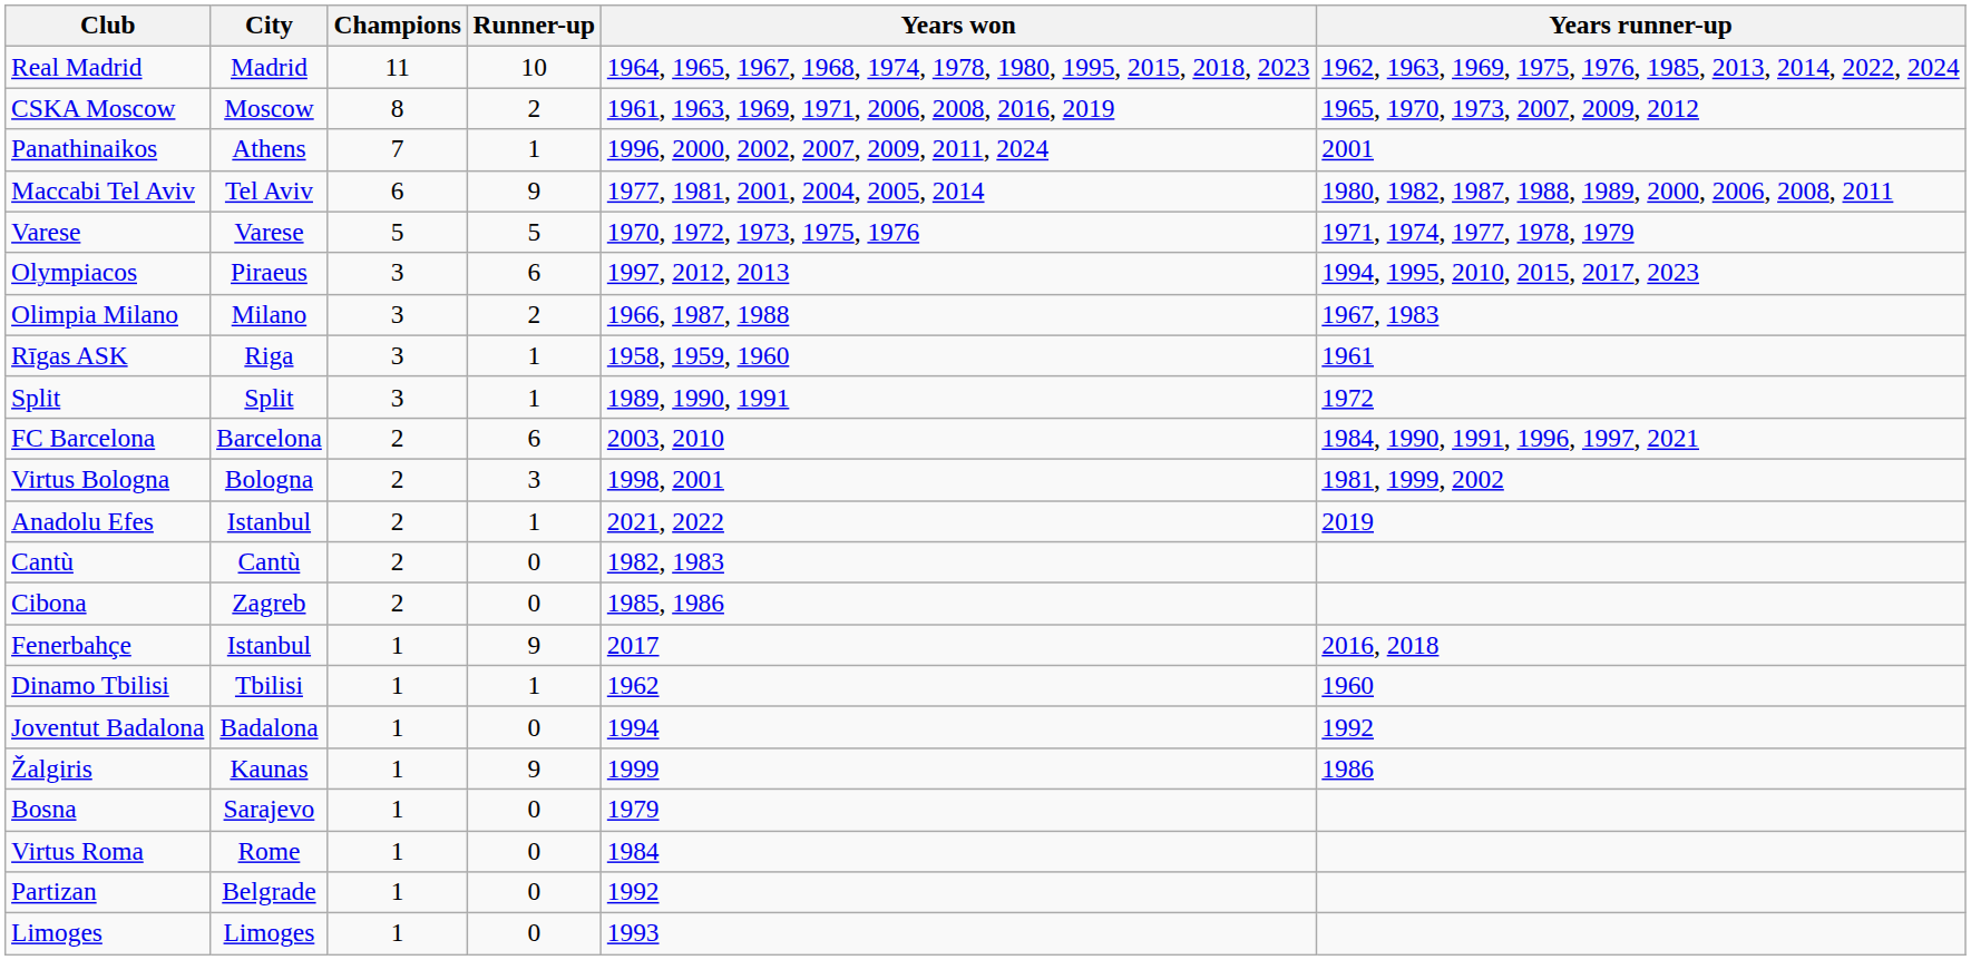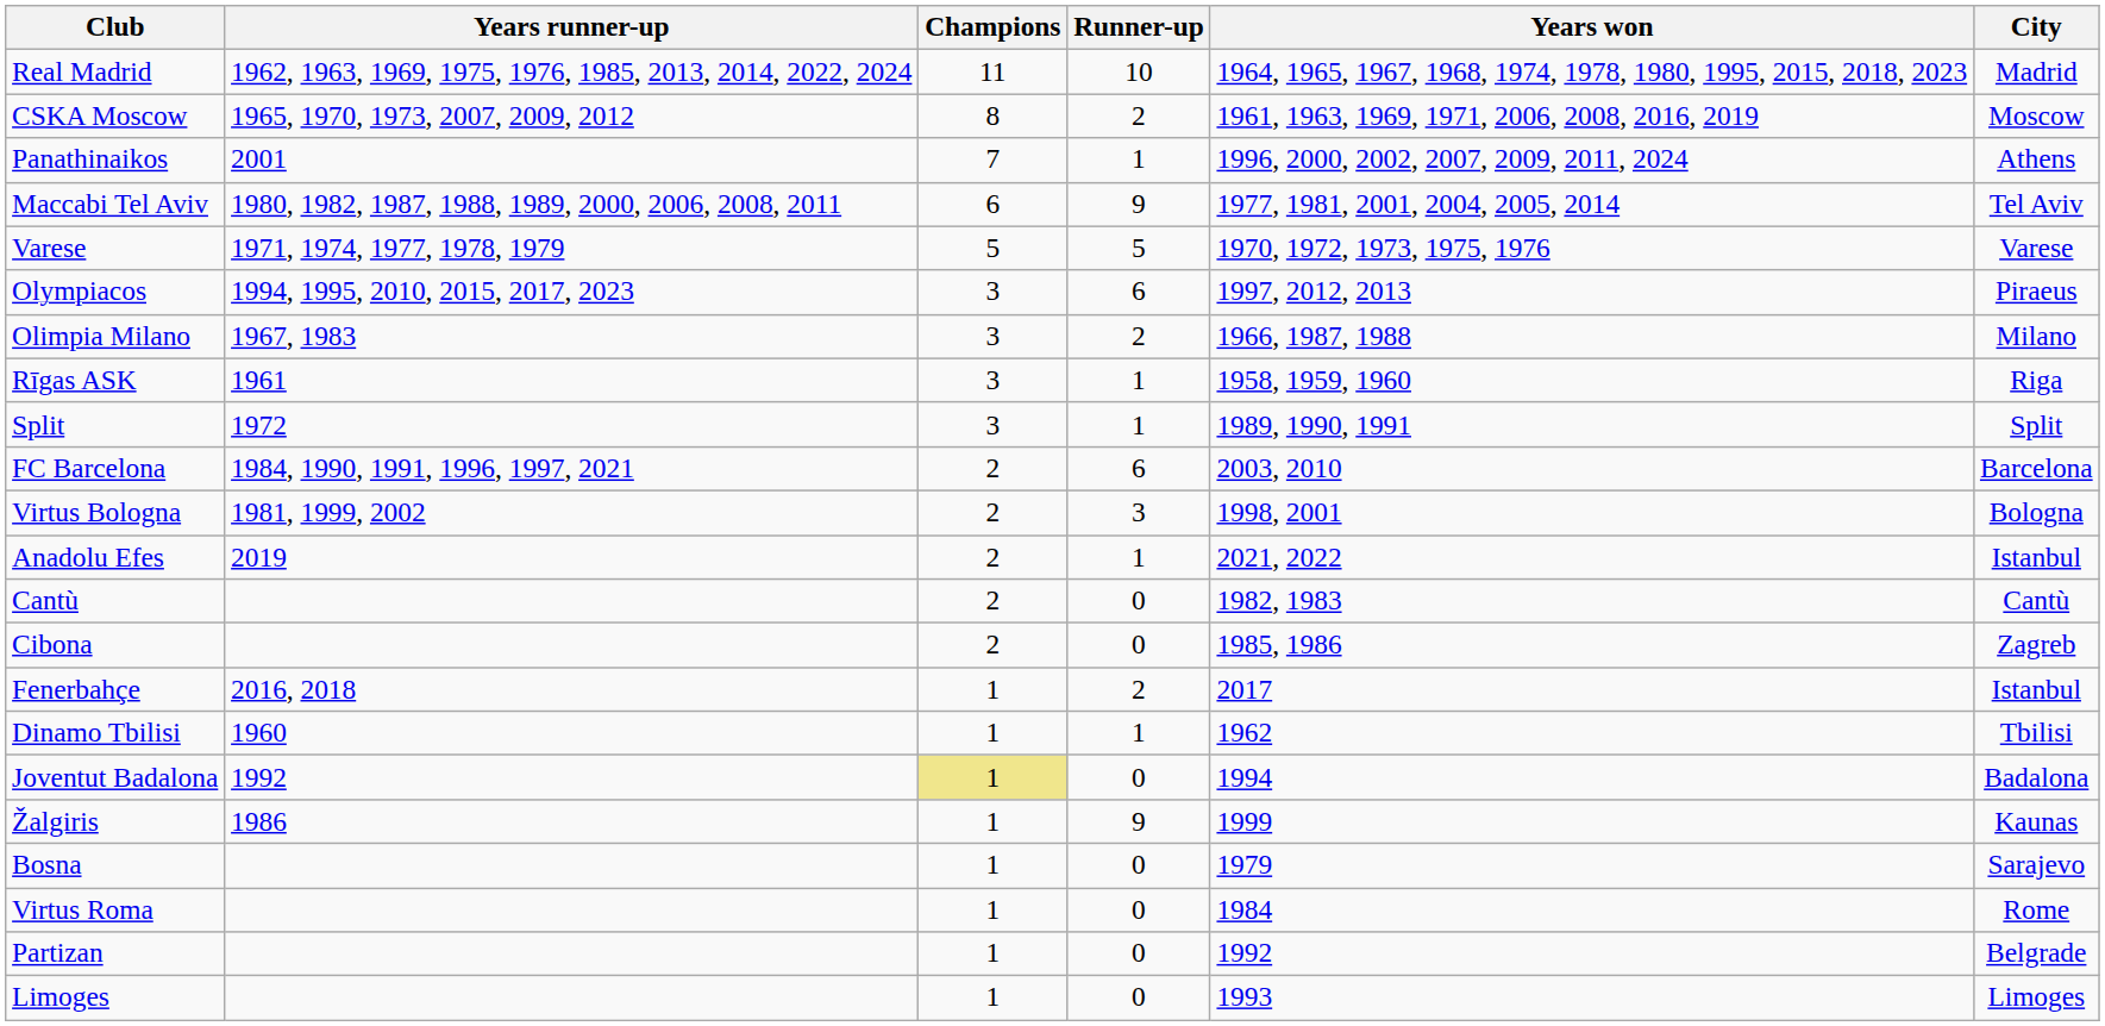 <table class="wikitable sortable">
 <tr>
 <th>Club</th>
-<th>City</th>
+<th>Years runner-up</th>
 <th>Champions</th>
 <th>Runner-up</th>
 <th>Years won</th>
-<th>Years runner-up</th>
+<th>City</th>
 </tr>
 <tr>
 <td> <a href='#'>Real Madrid</a></td>
-<td style="text-align:center"><a href='#'>Madrid</a></td>
+<td><a href='#'>1962</a>, <a href='#'>1963</a>, <a href='#'>1969</a>, <a href='#'>1975</a>, <a href='#'>1976</a>, <a href='#'>1985</a>, <a href='#'>2013</a>, <a href='#'>2014</a>, <a href='#'>2022</a>, <a href='#'>2024</a></td>
 <td style="text-align:center">11</td>
 <td style="text-align:center">10</td>
 <td><a href='#'>1964</a>, <a href='#'>1965</a>, <a href='#'>1967</a>, <a href='#'>1968</a>, <a href='#'>1974</a>, <a href='#'>1978</a>, <a href='#'>1980</a>, <a href='#'>1995</a>, <a href='#'>2015</a>, <a href='#'>2018</a>, <a href='#'>2023</a></td>
-<td><a href='#'>1962</a>, <a href='#'>1963</a>, <a href='#'>1969</a>, <a href='#'>1975</a>, <a href='#'>1976</a>, <a href='#'>1985</a>, <a href='#'>2013</a>, <a href='#'>2014</a>, <a href='#'>2022</a>, <a href='#'>2024</a></td>
+<td style="text-align:center"><a href='#'>Madrid</a></td>
 </tr>
 <tr>
 <td>  <a href='#'>CSKA Moscow</a></td>
-<td style="text-align:center"><a href='#'>Moscow</a></td>
+<td><a href='#'>1965</a>, <a href='#'>1970</a>, <a href='#'>1973</a>, <a href='#'>2007</a>, <a href='#'>2009</a>, <a href='#'>2012</a></td>
 <td style="text-align:center">8</td>
 <td style="text-align:center">2</td>
 <td><a href='#'>1961</a>, <a href='#'>1963</a>, <a href='#'>1969</a>, <a href='#'>1971</a>, <a href='#'>2006</a>, <a href='#'>2008</a>, <a href='#'>2016</a>, <a href='#'>2019</a></td>
-<td><a href='#'>1965</a>, <a href='#'>1970</a>, <a href='#'>1973</a>, <a href='#'>2007</a>, <a href='#'>2009</a>, <a href='#'>2012</a></td>
+<td style="text-align:center"><a href='#'>Moscow</a></td>
 </tr>
 <tr>
 <td> <a href='#'>Panathinaikos</a></td>
-<td style="text-align:center"><a href='#'>Athens</a></td>
+<td><a href='#'>2001</a></td>
 <td style="text-align:center">7</td>
 <td style="text-align:center">1</td>
 <td><a href='#'>1996</a>, <a href='#'>2000</a>, <a href='#'>2002</a>, <a href='#'>2007</a>, <a href='#'>2009</a>, <a href='#'>2011</a>, <a href='#'>2024</a></td>
-<td><a href='#'>2001</a></td>
+<td style="text-align:center"><a href='#'>Athens</a></td>
 </tr>
 <tr>
 <td> <a href='#'>Maccabi Tel Aviv</a></td>
-<td style="text-align:center"><a href='#'>Tel Aviv</a></td>
+<td><a href='#'>1980</a>, <a href='#'>1982</a>, <a href='#'>1987</a>, <a href='#'>1988</a>, <a href='#'>1989</a>, <a href='#'>2000</a>, <a href='#'>2006</a>, <a href='#'>2008</a>, <a href='#'>2011</a></td>
 <td style="text-align:center">6</td>
 <td style="text-align:center">9</td>
 <td><a href='#'>1977</a>, <a href='#'>1981</a>, <a href='#'>2001</a>, <a href='#'>2004</a>, <a href='#'>2005</a>, <a href='#'>2014</a></td>
-<td><a href='#'>1980</a>, <a href='#'>1982</a>, <a href='#'>1987</a>, <a href='#'>1988</a>, <a href='#'>1989</a>, <a href='#'>2000</a>, <a href='#'>2006</a>, <a href='#'>2008</a>, <a href='#'>2011</a></td>
+<td style="text-align:center"><a href='#'>Tel Aviv</a></td>
 </tr>
 <tr>
 <td> <a href='#'>Varese</a></td>
-<td style="text-align:center"><a href='#'>Varese</a></td>
+<td><a href='#'>1971</a>, <a href='#'>1974</a>, <a href='#'>1977</a>, <a href='#'>1978</a>, <a href='#'>1979</a></td>
 <td style="text-align:center">5</td>
 <td style="text-align:center">5</td>
 <td><a href='#'>1970</a>, <a href='#'>1972</a>, <a href='#'>1973</a>, <a href='#'>1975</a>, <a href='#'>1976</a></td>
-<td><a href='#'>1971</a>, <a href='#'>1974</a>, <a href='#'>1977</a>, <a href='#'>1978</a>, <a href='#'>1979</a></td>
+<td style="text-align:center"><a href='#'>Varese</a></td>
 </tr>
 <tr>
 <td> <a href='#'>Olympiacos</a></td>
-<td style="text-align:center"><a href='#'>Piraeus</a></td>
+<td><a href='#'>1994</a>, <a href='#'>1995</a>, <a href='#'>2010</a>, <a href='#'>2015</a>, <a href='#'>2017</a>, <a href='#'>2023</a></td>
 <td style="text-align:center">3</td>
 <td style="text-align:center">6</td>
 <td><a href='#'>1997</a>, <a href='#'>2012</a>, <a href='#'>2013</a></td>
-<td><a href='#'>1994</a>, <a href='#'>1995</a>, <a href='#'>2010</a>, <a href='#'>2015</a>, <a href='#'>2017</a>, <a href='#'>2023</a></td>
+<td style="text-align:center"><a href='#'>Piraeus</a></td>
 </tr>
 <tr>
 <td> <a href='#'>Olimpia Milano</a></td>
-<td style="text-align:center"><a href='#'>Milano</a></td>
+<td><a href='#'>1967</a>, <a href='#'>1983</a></td>
 <td style="text-align:center">3</td>
 <td style="text-align:center">2</td>
 <td><a href='#'>1966</a>, <a href='#'>1987</a>, <a href='#'>1988</a></td>
-<td><a href='#'>1967</a>, <a href='#'>1983</a></td>
+<td style="text-align:center"><a href='#'>Milano</a></td>
 </tr>
 <tr>
 <td> <a href='#'>Rīgas ASK</a></td>
-<td style="text-align:center"><a href='#'>Riga</a></td>
+<td><a href='#'>1961</a></td>
 <td style="text-align:center">3</td>
 <td style="text-align:center">1</td>
 <td><a href='#'>1958</a>, <a href='#'>1959</a>, <a href='#'>1960</a></td>
-<td><a href='#'>1961</a></td>
+<td style="text-align:center"><a href='#'>Riga</a></td>
 </tr>
 <tr>
 <td> <a href='#'>Split</a></td>
-<td style="text-align:center"><a href='#'>Split</a></td>
+<td><a href='#'>1972</a></td>
 <td style="text-align:center">3</td>
 <td style="text-align:center">1</td>
 <td><a href='#'>1989</a>, <a href='#'>1990</a>, <a href='#'>1991</a></td>
-<td><a href='#'>1972</a></td>
+<td style="text-align:center"><a href='#'>Split</a></td>
 </tr>
 <tr>
 <td> <a href='#'>FC Barcelona</a></td>
-<td style="text-align:center"><a href='#'>Barcelona</a></td>
+<td><a href='#'>1984</a>, <a href='#'>1990</a>, <a href='#'>1991</a>, <a href='#'>1996</a>, <a href='#'>1997</a>, <a href='#'>2021</a></td>
 <td style="text-align:center">2</td>
 <td style="text-align:center">6</td>
 <td><a href='#'>2003</a>, <a href='#'>2010</a></td>
-<td><a href='#'>1984</a>, <a href='#'>1990</a>, <a href='#'>1991</a>, <a href='#'>1996</a>, <a href='#'>1997</a>, <a href='#'>2021</a></td>
+<td style="text-align:center"><a href='#'>Barcelona</a></td>
 </tr>
 <tr>
 <td> <a href='#'>Virtus Bologna</a></td>
-<td style="text-align:center"><a href='#'>Bologna</a></td>
+<td><a href='#'>1981</a>, <a href='#'>1999</a>, <a href='#'>2002</a></td>
 <td style="text-align:center">2</td>
 <td style="text-align:center">3</td>
 <td><a href='#'>1998</a>, <a href='#'>2001</a></td>
-<td><a href='#'>1981</a>, <a href='#'>1999</a>, <a href='#'>2002</a></td>
+<td style="text-align:center"><a href='#'>Bologna</a></td>
 </tr>
 <tr>
 <td> <a href='#'>Anadolu Efes</a></td>
-<td style="text-align:center"><a href='#'>Istanbul</a></td>
+<td><a href='#'>2019</a></td>
 <td style="text-align:center">2</td>
 <td style="text-align:center">1</td>
 <td><a href='#'>2021</a>, <a href='#'>2022</a></td>
-<td><a href='#'>2019</a></td>
+<td style="text-align:center"><a href='#'>Istanbul</a></td>
 </tr>
 <tr>
 <td> <a href='#'>Cantù</a></td>
-<td style="text-align:center"><a href='#'>Cantù</a></td>
+<td></td>
 <td style="text-align:center">2</td>
 <td style="text-align:center">0</td>
 <td><a href='#'>1982</a>, <a href='#'>1983</a></td>
-<td></td>
+<td style="text-align:center"><a href='#'>Cantù</a></td>
 </tr>
 <tr>
 <td> <a href='#'>Cibona</a></td>
-<td style="text-align:center"><a href='#'>Zagreb</a></td>
+<td></td>
 <td style="text-align:center">2</td>
 <td style="text-align:center">0</td>
 <td><a href='#'>1985</a>, <a href='#'>1986</a></td>
-<td></td>
+<td style="text-align:center"><a href='#'>Zagreb</a></td>
 </tr>
 <tr>
 <td> <a href='#'>Fenerbahçe</a></td>
+<td><a href='#'>2016</a>, <a href='#'>2018</a></td>
+<td style="text-align:center">1</td>
+<td style="text-align:center">2</td>
+<td><a href='#'>2017</a></td>
 <td style="text-align:center"><a href='#'>Istanbul</a></td>
-<td style="text-align:center">1</td>
-<td style="text-align:center">9</td>
-<td><a href='#'>2017</a></td>
-<td><a href='#'>2016</a>, <a href='#'>2018</a></td>
 </tr>
 <tr>
 <td> <a href='#'>Dinamo Tbilisi</a></td>
-<td style="text-align:center"><a href='#'>Tbilisi</a></td>
+<td><a href='#'>1960</a></td>
 <td style="text-align:center">1</td>
 <td style="text-align:center">1</td>
 <td><a href='#'>1962</a></td>
-<td><a href='#'>1960</a></td>
+<td style="text-align:center"><a href='#'>Tbilisi</a></td>
 </tr>
 <tr>
 <td> <a href='#'>Joventut Badalona</a></td>
-<td style="text-align:center"><a href='#'>Badalona</a></td>
-<td style="text-align:center">1</td>
+<td><a href='#'>1992</a></td>
+<td style="background: khaki; text-align:center">1</td>
 <td style="text-align:center">0</td>
 <td><a href='#'>1994</a></td>
-<td><a href='#'>1992</a></td>
+<td style="text-align:center"><a href='#'>Badalona</a></td>
 </tr>
 <tr>
 <td>  <a href='#'>Žalgiris</a></td>
-<td style="text-align:center"><a href='#'>Kaunas</a></td>
+<td><a href='#'>1986</a></td>
 <td style="text-align:center">1</td>
 <td style="text-align:center">9</td>
 <td><a href='#'>1999</a></td>
-<td><a href='#'>1986</a></td>
+<td style="text-align:center"><a href='#'>Kaunas</a></td>
 </tr>
 <tr>
 <td> <a href='#'>Bosna</a></td>
-<td style="text-align:center"><a href='#'>Sarajevo</a></td>
+<td></td>
 <td style="text-align:center">1</td>
 <td style="text-align:center">0</td>
 <td><a href='#'>1979</a></td>
-<td></td>
+<td style="text-align:center"><a href='#'>Sarajevo</a></td>
 </tr>
 <tr>
 <td> <a href='#'>Virtus Roma</a></td>
-<td style="text-align:center"><a href='#'>Rome</a></td>
+<td></td>
 <td style="text-align:center">1</td>
 <td style="text-align:center">0</td>
 <td><a href='#'>1984</a></td>
-<td></td>
+<td style="text-align:center"><a href='#'>Rome</a></td>
 </tr>
 <tr>
 <td> <a href='#'>Partizan</a></td>
-<td style="text-align:center"><a href='#'>Belgrade</a></td>
+<td></td>
 <td style="text-align:center">1</td>
 <td style="text-align:center">0</td>
 <td><a href='#'>1992</a></td>
-<td></td>
+<td style="text-align:center"><a href='#'>Belgrade</a></td>
 </tr>
 <tr>
 <td> <a href='#'>Limoges</a></td>
-<td style="text-align:center"><a href='#'>Limoges</a></td>
+<td></td>
 <td style="text-align:center">1</td>
 <td style="text-align:center">0</td>
 <td><a href='#'>1993</a></td>
-<td></td>
+<td style="text-align:center"><a href='#'>Limoges</a></td>
 </tr>
 </table>
